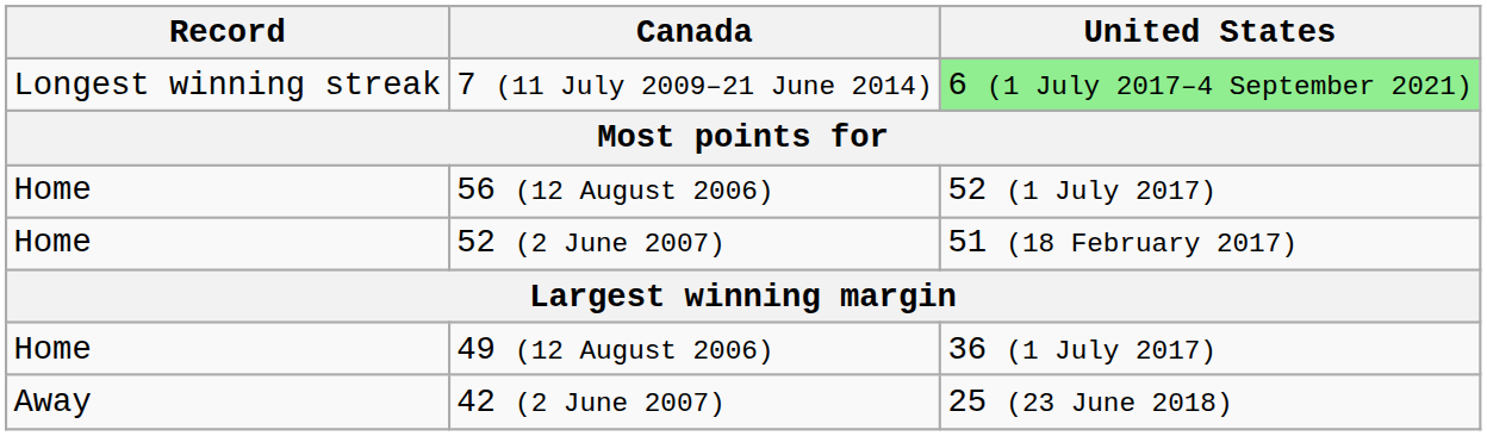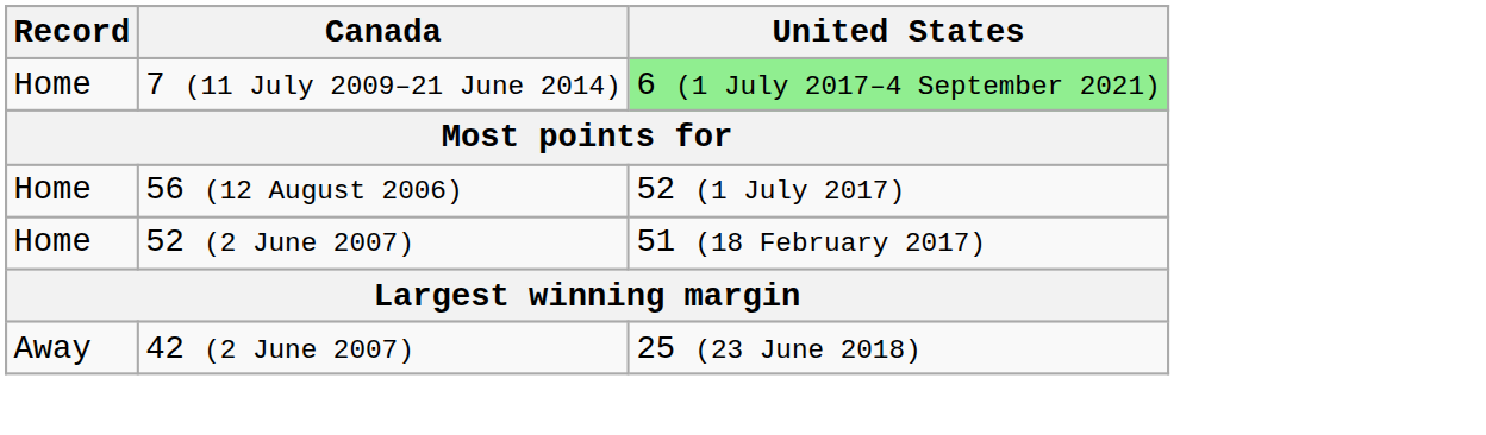 <table class="wikitable">
 <tr>
 <th>Record</th>
 <th>Canada</th>
 <th>United States</th>
 </tr>
 <tr>
-<td>Longest winning streak</td>
+<td>Home</td>
 <td>7 <small>(11 July 2009–21 June 2014)</small></td>
 <td style="background: lightgreen;">6 <small>(1 July 2017–4 September 2021)</small></td>
 </tr>
 <tr>
 <th colspan=3 align=center>Most points for</th>
 </tr>
 <tr>
 <td>Home</td>
 <td>56 <small>(12 August 2006)</small></td>
 <td>52 <small>(1 July 2017)</small></td>
 </tr>
 <tr>
 <td>Home</td>
 <td>52 <small>(2 June 2007)</small></td>
 <td>51 <small>(18 February 2017)</small></td>
 </tr>
 <tr>
 <th colspan=3 align=center>Largest winning margin</th>
 </tr>
 <tr>
-<td>Home</td>
-<td>49 <small>(12 August 2006)</small></td>
-<td>36 <small>(1 July 2017)</small></td>
-</tr>
-<tr>
 <td>Away</td>
 <td>42 <small>(2 June 2007)</small></td>
 <td>25 <small>(23 June 2018)</small></td>
 </tr>
 </table>
